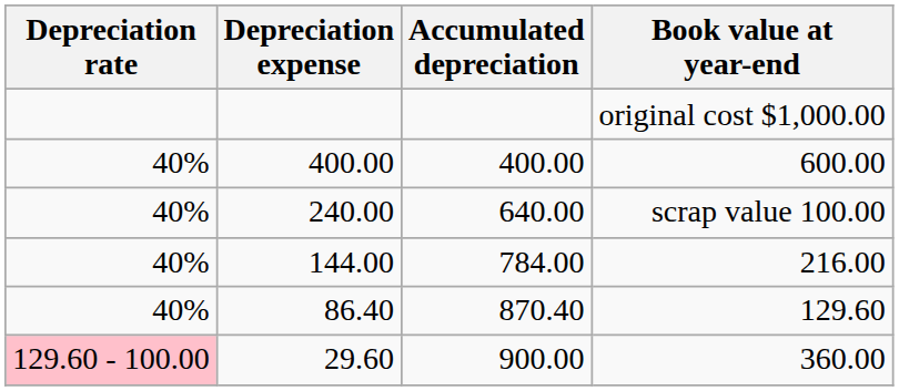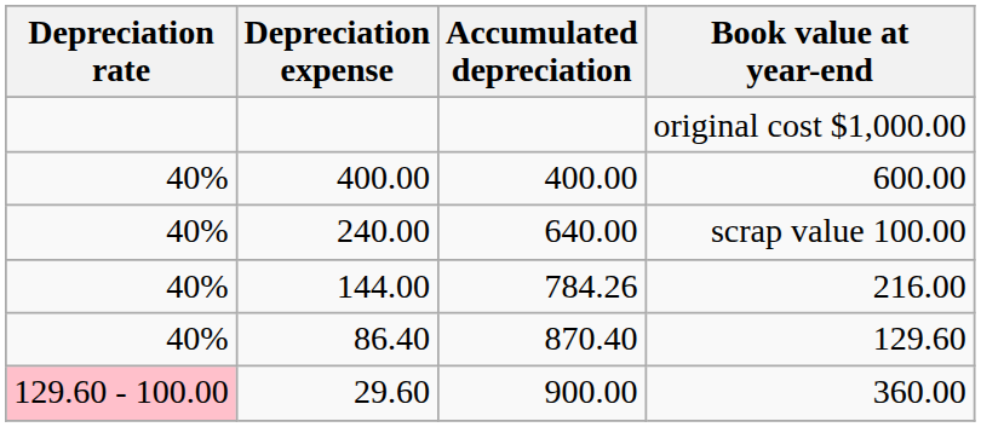 <table class="wikitable">
 <tr>
 <th>Depreciation <br>rate</th>
 <th>Depreciation <br>expense</th>
 <th>Accumulated <br>depreciation</th>
 <th>Book value at <br>year-end</th>
 </tr>
 <tr align=right>
 <td></td>
 <td></td>
 <td></td>
 <td>original cost $1,000.00</td>
 </tr>
 <tr align=right>
 <td>40%</td>
 <td>400.00</td>
 <td>400.00</td>
 <td>600.00</td>
 </tr>
 <tr align=right>
 <td>40%</td>
 <td>240.00</td>
 <td>640.00</td>
 <td>scrap value 100.00</td>
 </tr>
 <tr align=right>
 <td>40%</td>
 <td>144.00</td>
-<td>784.00</td>
+<td>784.26</td>
 <td>216.00</td>
 </tr>
 <tr align=right>
 <td>40%</td>
 <td>86.40</td>
 <td>870.40</td>
 <td>129.60</td>
 </tr>
 <tr align=right>
 <td style="background: pink;">129.60 - 100.00</td>
 <td>29.60</td>
 <td>900.00</td>
 <td>360.00</td>
 </tr>
 </table>
